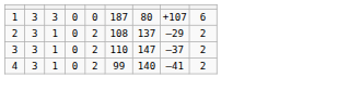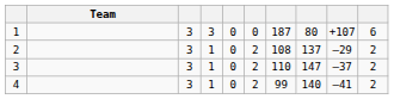 <table class=wikitable style=text-align:center>
 <tr>
 <th width=20 abbr=Position></th>
+<th width=175>Team</th>
 <th width=20 abbr=Played></th>
 <th width=20 abbr=Won></th>
 <th width=20 abbr=Drawn></th>
 <th width=20 abbr=Lost></th>
 <th width=30 abbr=Goal for></th>
 <th width=30 abbr=Goal against></th>
 <th width=30 abbr=Goal difference></th>
 <th width=30 abbr=Points></th>
 </tr>
 <tr>
 <td>1</td>
+<td align=left></td>
 <td>3</td>
 <td>3</td>
 <td>0</td>
 <td>0</td>
 <td>187</td>
 <td>80</td>
 <td>+107</td>
 <td>6</td>
 </tr>
 <tr>
 <td>2</td>
+<td align=left></td>
 <td>3</td>
 <td>1</td>
 <td>0</td>
 <td>2</td>
 <td>108</td>
 <td>137</td>
 <td>–29</td>
 <td>2</td>
 </tr>
 <tr>
 <td>3</td>
+<td align=left></td>
 <td>3</td>
 <td>1</td>
 <td>0</td>
 <td>2</td>
 <td>110</td>
 <td>147</td>
 <td>–37</td>
 <td>2</td>
 </tr>
 <tr>
 <td>4</td>
+<td align=left></td>
 <td>3</td>
 <td>1</td>
 <td>0</td>
 <td>2</td>
 <td>99</td>
 <td>140</td>
 <td>–41</td>
 <td>2</td>
 </tr>
 </table>
